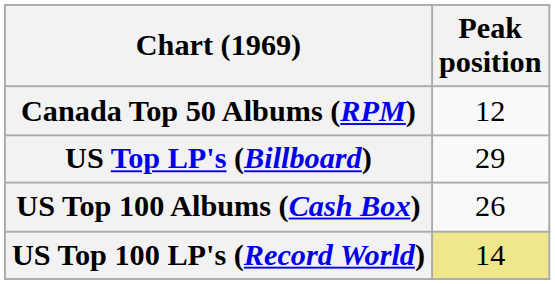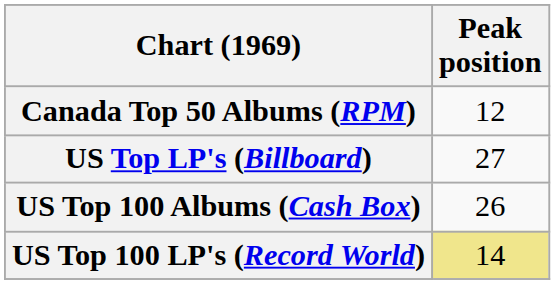 <table class="wikitable sortable plainrowheaders" style="text-align:center">
 <tr>
 <th scope="col">Chart (1969)</th>
 <th scope="col">Peak<br>position</th>
 </tr>
 <tr>
 <th scope="row">Canada Top 50 Albums (<em><a href='#'>RPM</a></em>)</th>
 <td>12</td>
 </tr>
 <tr>
 <th scope="row">US <a href='#'>Top LP's</a> (<em><a href='#'>Billboard</a></em>)</th>
-<td>29</td>
+<td>27</td>
 </tr>
 <tr>
 <th scope="row">US Top 100 Albums (<em><a href='#'>Cash Box</a></em>)</th>
 <td>26</td>
 </tr>
 <tr>
 <th scope="row">US Top 100 LP's (<em><a href='#'>Record World</a></em>)</th>
 <td style="background: khaki;">14</td>
 </tr>
 </table>
